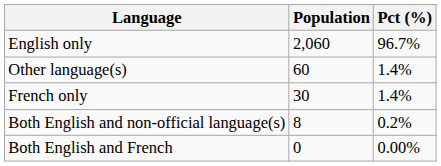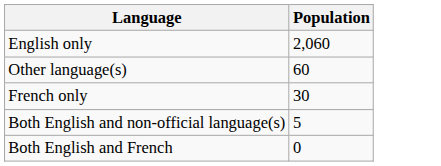 <table class="wikitable">
 <tr>
 <th>Language</th>
 <th>Population</th>
-<th>Pct (%)</th>
 </tr>
 <tr>
 <td>English only</td>
 <td>2,060</td>
-<td>96.7%</td>
 </tr>
 <tr>
 <td>Other language(s)</td>
 <td>60</td>
-<td>1.4%</td>
 </tr>
 <tr>
 <td>French only</td>
 <td>30</td>
-<td>1.4%</td>
 </tr>
 <tr>
 <td>Both English and non-official language(s)</td>
-<td>8</td>
-<td>0.2%</td>
+<td>5</td>
 </tr>
 <tr>
 <td>Both English and French</td>
 <td>0</td>
-<td>0.00%</td>
 </tr>
 </table>
